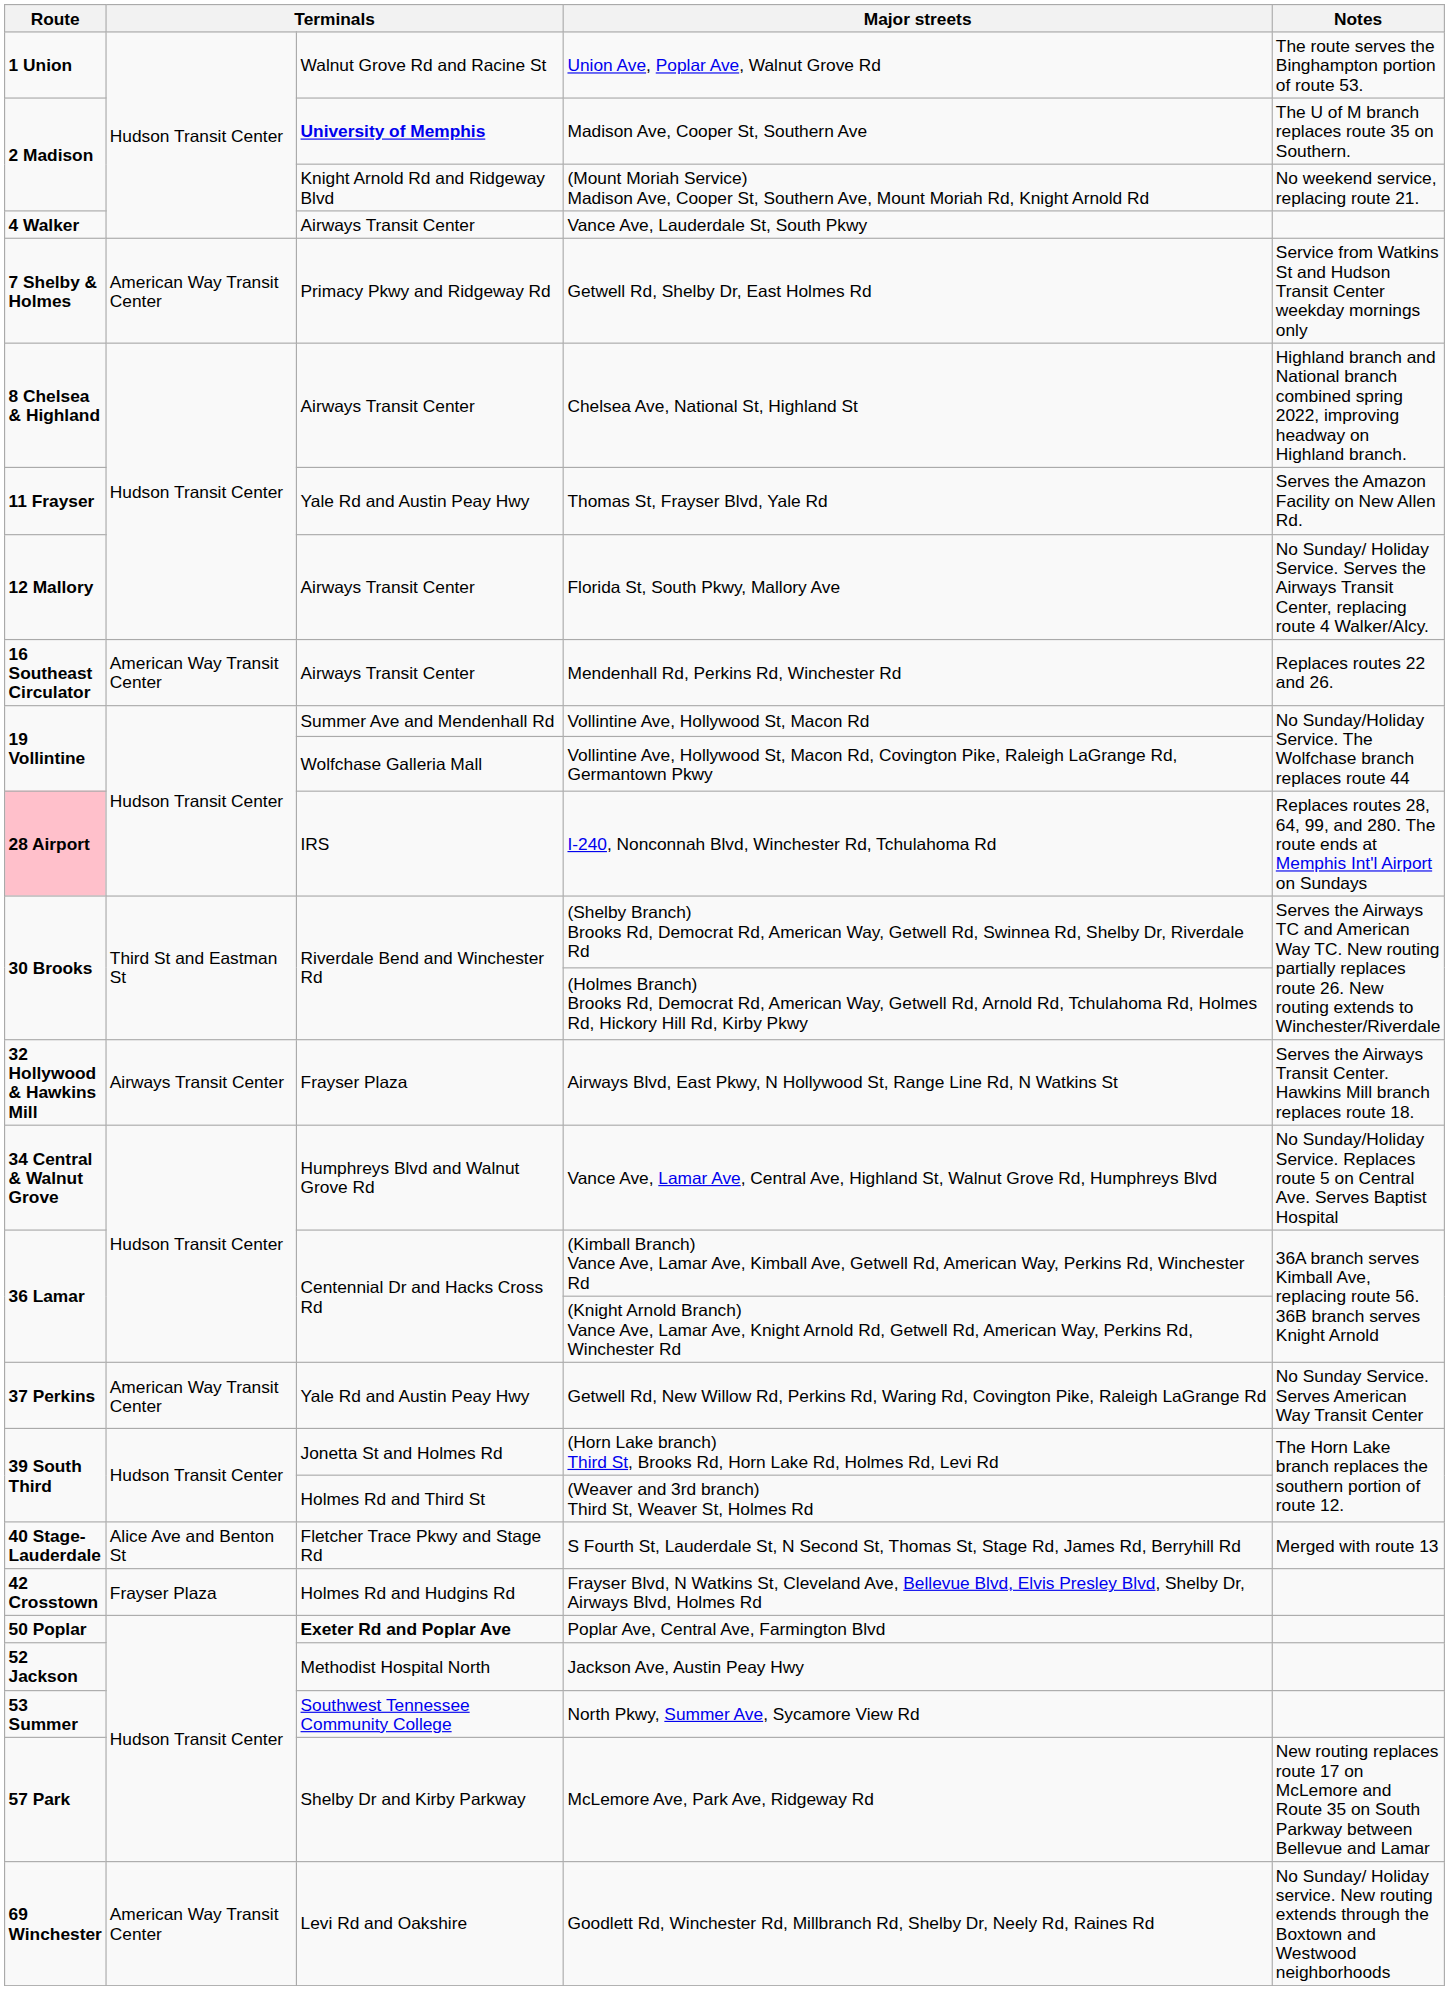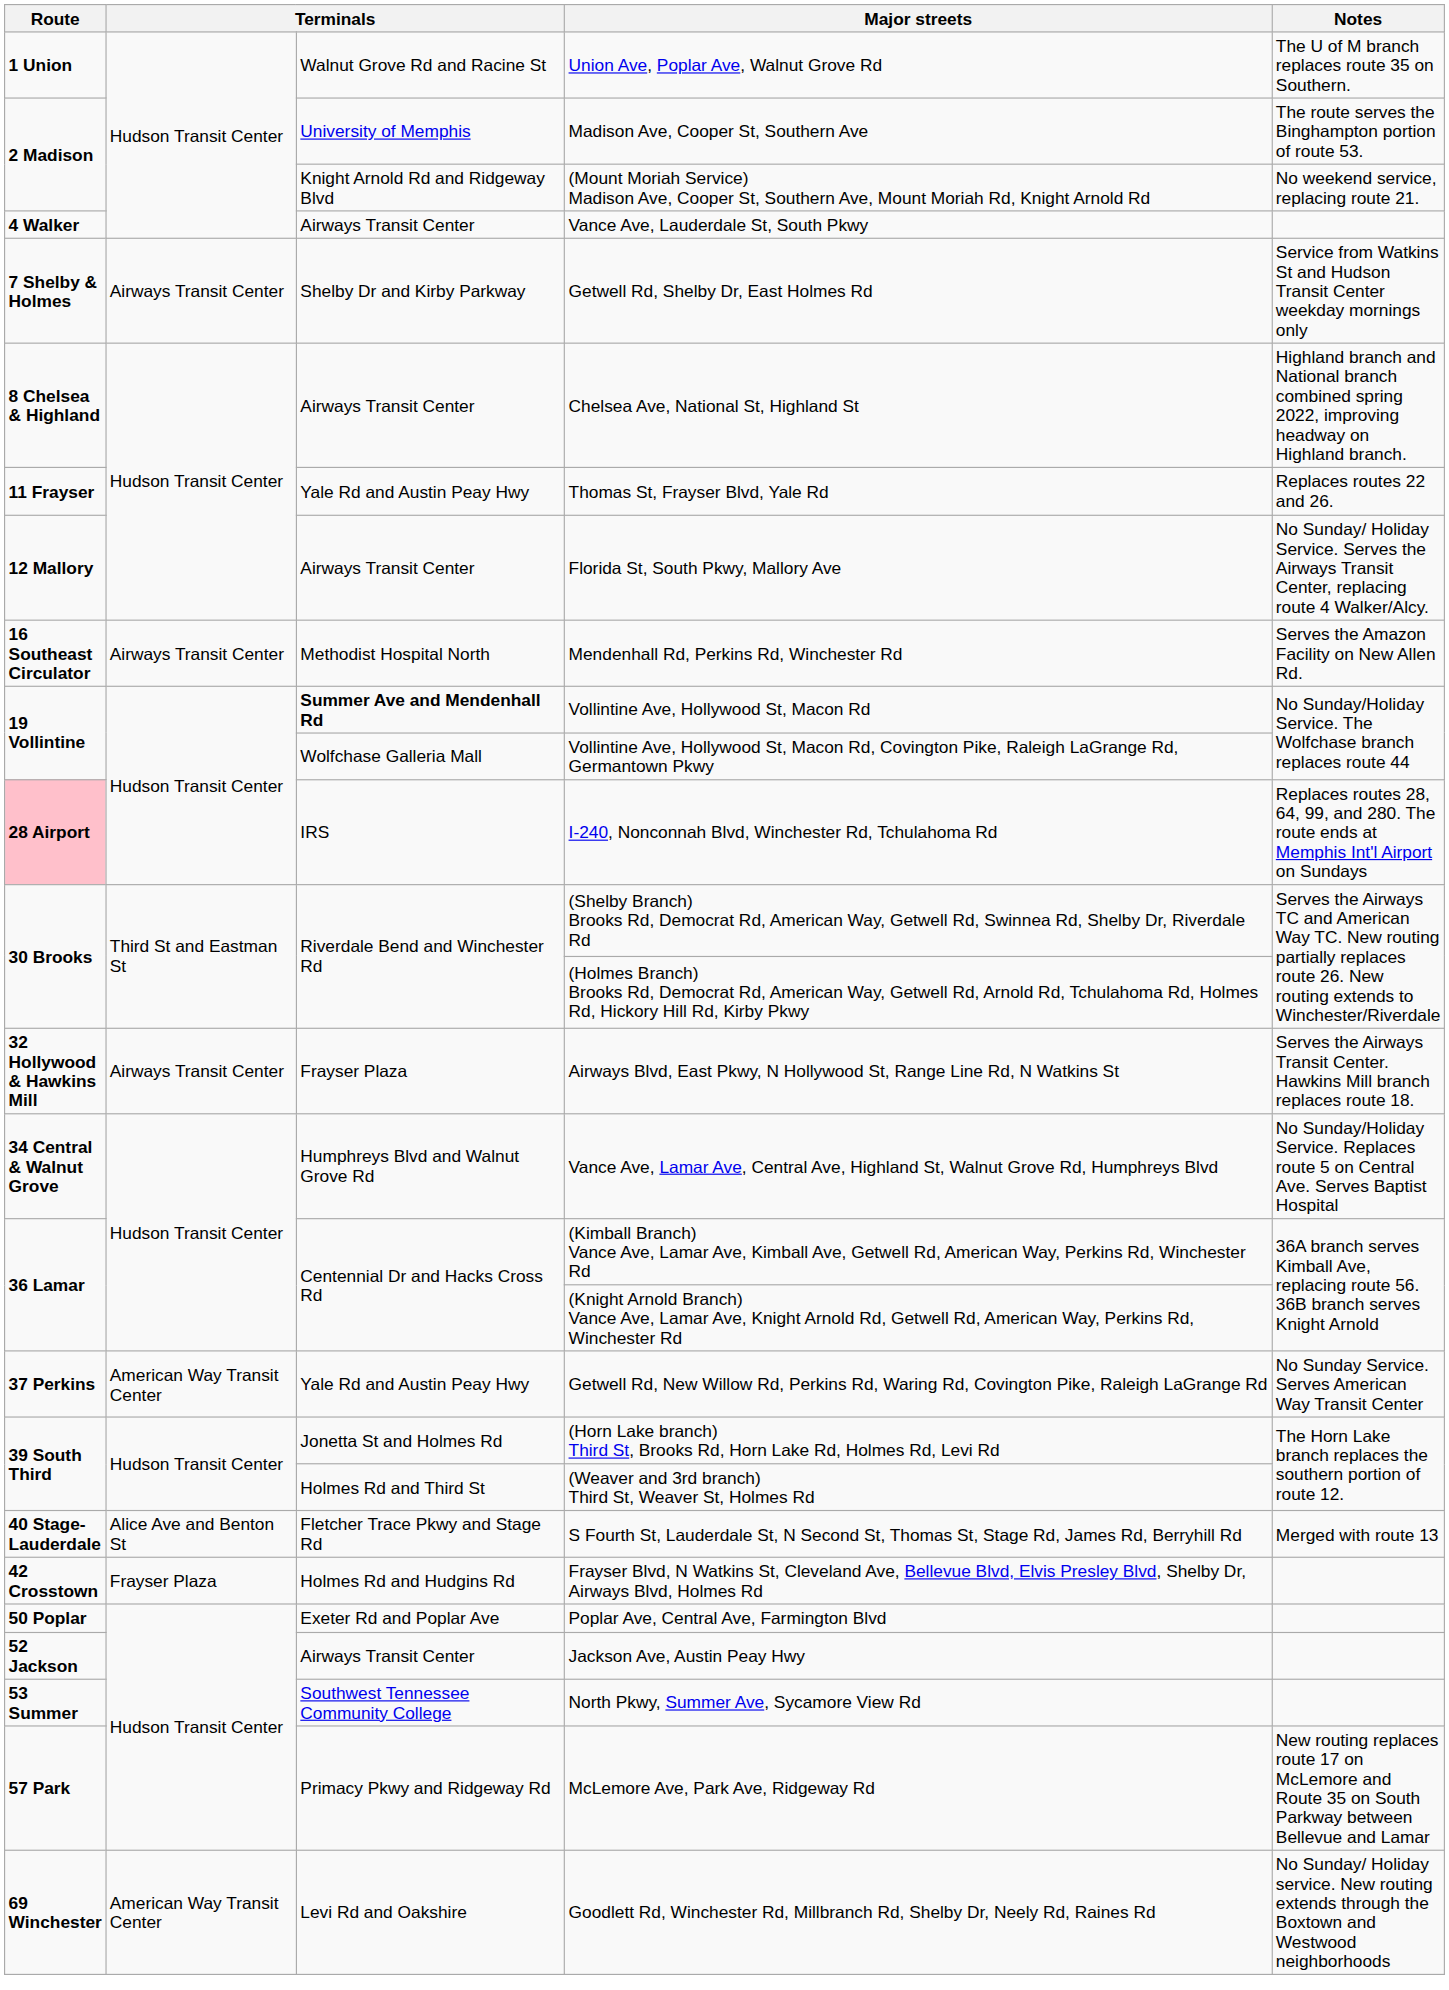 <table class="wikitable mw-collapsible mw-collapsed" width="100%" style="font-size: 0.95em">
 <tr>
 <th width="20"><strong>Route</strong></th>
 <th colspan="2">Terminals</th>
 <th>Major streets</th>
 <th width="100"><strong>Notes</strong></th>
 </tr>
 <tr>
 <td><strong>1</strong> <strong>Union</strong></td>
 <td rowspan="4">Hudson Transit Center</td>
 <td>Walnut Grove Rd and Racine St</td>
 <td><a href='#'>Union Ave</a>, <a href='#'>Poplar Ave</a>, Walnut Grove Rd</td>
-<td>The route serves the Binghampton portion of route 53.</td>
+<td>The U of M branch replaces route 35 on Southern.</td>
 </tr>
 <tr>
 <td rowspan="2"><strong>2 Madison</strong></td>
-<td><strong><a href='#'>University of Memphis</a></strong></td>
+<td><a href='#'>University of Memphis</a></td>
 <td>Madison Ave, Cooper St, Southern Ave</td>
-<td>The U of M branch replaces route 35 on Southern.</td>
+<td>The route serves the Binghampton portion of route 53.</td>
 </tr>
 <tr>
 <td>Knight Arnold Rd and Ridgeway Blvd</td>
 <td>(Mount Moriah Service)<br>Madison Ave, Cooper St, Southern Ave, Mount Moriah Rd, Knight Arnold Rd</td>
 <td>No weekend service, replacing route 21.</td>
 </tr>
 <tr>
 <td><strong>4 Walker</strong></td>
 <td>Airways Transit Center</td>
 <td>Vance Ave, Lauderdale St, South Pkwy</td>
 <td></td>
 </tr>
 <tr>
 <td><strong>7 Shelby & Holmes</strong></td>
-<td>American Way Transit Center</td>
-<td>Primacy Pkwy and Ridgeway Rd</td>
+<td>Airways Transit Center</td>
+<td>Shelby Dr and Kirby Parkway</td>
 <td>Getwell Rd, Shelby Dr, East Holmes Rd</td>
 <td>Service from Watkins St and Hudson Transit Center weekday mornings only</td>
 </tr>
 <tr>
 <td><strong>8 Chelsea & Highland</strong></td>
 <td rowspan="3">Hudson Transit Center</td>
 <td>Airways Transit Center</td>
 <td>Chelsea Ave, National St, Highland St</td>
 <td>Highland branch and National branch combined spring 2022, improving headway on Highland branch.</td>
 </tr>
 <tr>
 <td><strong>11 Frayser</strong></td>
 <td>Yale Rd and Austin Peay Hwy</td>
 <td>Thomas St, Frayser Blvd, Yale Rd</td>
-<td>Serves the Amazon Facility on New Allen Rd.</td>
+<td>Replaces routes 22 and 26.</td>
 </tr>
 <tr>
 <td><strong>12 Mallory</strong></td>
 <td>Airways Transit Center</td>
 <td>Florida St, South Pkwy, Mallory Ave</td>
 <td>No Sunday/ Holiday Service. Serves the Airways Transit Center, replacing route 4 Walker/Alcy.</td>
 </tr>
 <tr>
 <td><strong>16 Southeast Circulator</strong></td>
-<td>American Way Transit Center</td>
 <td>Airways Transit Center</td>
+<td>Methodist Hospital North</td>
 <td>Mendenhall Rd, Perkins Rd, Winchester Rd</td>
-<td>Replaces routes 22 and 26.</td>
+<td>Serves the Amazon Facility on New Allen Rd.</td>
 </tr>
 <tr>
 <td rowspan="2"><strong>19 Vollintine</strong></td>
 <td rowspan="3">Hudson Transit Center</td>
-<td>Summer Ave and Mendenhall Rd</td>
+<td><strong>Summer Ave and Mendenhall Rd</strong></td>
 <td>Vollintine Ave, Hollywood St, Macon Rd</td>
 <td rowspan="2">No Sunday/Holiday Service. The Wolfchase branch replaces route 44</td>
 </tr>
 <tr>
 <td>Wolfchase Galleria Mall</td>
 <td>Vollintine Ave, Hollywood St, Macon Rd, Covington Pike, Raleigh LaGrange Rd, Germantown Pkwy</td>
 </tr>
 <tr>
 <td style="background: pink;"><strong>28 Airport</strong></td>
 <td>IRS</td>
 <td><a href='#'>I-240</a>, Nonconnah Blvd, Winchester Rd, Tchulahoma Rd</td>
 <td>Replaces routes 28, 64, 99, and 280. The route ends at <a href='#'>Memphis Int'l Airport</a> on Sundays</td>
 </tr>
 <tr>
 <td rowspan="2"><strong>30 Brooks</strong></td>
 <td rowspan="2">Third St and Eastman St</td>
 <td rowspan="2">Riverdale Bend and Winchester Rd</td>
 <td>(Shelby Branch)<br>Brooks Rd, Democrat Rd, American Way, Getwell Rd, Swinnea Rd, Shelby Dr, Riverdale Rd</td>
 <td rowspan="2">Serves the Airways TC and American Way TC. New routing partially replaces route 26. New routing extends to Winchester/Riverdale</td>
 </tr>
 <tr>
 <td>(Holmes Branch)<br>Brooks Rd, Democrat Rd, American Way, Getwell Rd, Arnold Rd, Tchulahoma Rd, Holmes Rd, Hickory Hill Rd, Kirby Pkwy</td>
 </tr>
 <tr>
 <td><strong>32 Hollywood & Hawkins Mill</strong></td>
 <td>Airways Transit Center</td>
 <td>Frayser Plaza</td>
 <td>Airways Blvd, East Pkwy, N Hollywood St, Range Line Rd, N Watkins St</td>
 <td>Serves the Airways Transit Center. Hawkins Mill branch replaces route 18.</td>
 </tr>
 <tr>
 <td><strong>34 Central & Walnut Grove</strong></td>
 <td rowspan="3">Hudson Transit Center</td>
 <td>Humphreys Blvd and Walnut Grove Rd</td>
 <td>Vance Ave, <a href='#'>Lamar Ave</a>, Central Ave, Highland St, Walnut Grove Rd, Humphreys Blvd</td>
 <td>No Sunday/Holiday Service. Replaces route 5 on Central Ave. Serves Baptist Hospital</td>
 </tr>
 <tr>
 <td rowspan="2"><strong>36 Lamar</strong></td>
 <td rowspan="2">Centennial Dr and Hacks Cross Rd</td>
 <td>(Kimball Branch)<br>Vance Ave, Lamar Ave, Kimball Ave, Getwell Rd, American Way, Perkins Rd, Winchester Rd</td>
 <td rowspan="2">36A branch serves Kimball Ave, replacing route 56. 36B branch serves Knight Arnold</td>
 </tr>
 <tr>
 <td>(Knight Arnold Branch)<br>Vance Ave, Lamar Ave, Knight Arnold Rd, Getwell Rd, American Way, Perkins Rd, Winchester Rd</td>
 </tr>
 <tr>
 <td><strong>37 Perkins</strong></td>
 <td>American Way Transit Center</td>
 <td>Yale Rd and Austin Peay Hwy</td>
 <td>Getwell Rd, New Willow Rd, Perkins Rd, Waring Rd, Covington Pike, Raleigh LaGrange Rd</td>
 <td>No Sunday Service. Serves American Way Transit Center</td>
 </tr>
 <tr>
 <td rowspan="2"><strong>39 South Third</strong></td>
 <td rowspan="2">Hudson Transit Center</td>
 <td>Jonetta St and Holmes Rd</td>
 <td>(Horn Lake branch)<br><a href='#'>Third St</a>, Brooks Rd, Horn Lake Rd, Holmes Rd, Levi Rd</td>
 <td rowspan="2">The Horn Lake branch replaces the southern portion of route 12.</td>
 </tr>
 <tr>
 <td>Holmes Rd and Third St</td>
 <td>(Weaver and 3rd branch)<br>Third St, Weaver St, Holmes Rd</td>
 </tr>
 <tr>
 <td><strong>40 Stage-Lauderdale</strong></td>
 <td>Alice Ave and Benton St</td>
 <td>Fletcher Trace Pkwy and Stage Rd</td>
 <td>S Fourth St, Lauderdale St, N Second St, Thomas St, Stage Rd, James Rd, Berryhill Rd</td>
 <td>Merged with route 13</td>
 </tr>
 <tr>
 <td><strong>42 Crosstown</strong></td>
 <td>Frayser Plaza</td>
 <td>Holmes Rd and Hudgins Rd</td>
 <td>Frayser Blvd, N Watkins St, Cleveland Ave, <a href='#'>Bellevue Blvd, Elvis Presley Blvd</a>, Shelby Dr, Airways Blvd, Holmes Rd</td>
 <td></td>
 </tr>
 <tr>
 <td><strong>50 Poplar</strong></td>
 <td rowspan="4">Hudson Transit Center</td>
-<td><strong>Exeter Rd and Poplar Ave</strong></td>
+<td>Exeter Rd and Poplar Ave</td>
 <td>Poplar Ave, Central Ave, Farmington Blvd</td>
 <td></td>
 </tr>
 <tr>
 <td><strong>52 Jackson</strong></td>
-<td>Methodist Hospital North</td>
+<td>Airways Transit Center</td>
 <td>Jackson Ave, Austin Peay Hwy</td>
 <td></td>
 </tr>
 <tr>
 <td><strong>53 Summer</strong></td>
 <td><a href='#'>Southwest Tennessee Community College</a></td>
 <td>North Pkwy, <a href='#'>Summer Ave</a>, Sycamore View Rd</td>
 <td></td>
 </tr>
 <tr>
 <td><strong>57 Park</strong></td>
-<td>Shelby Dr and Kirby Parkway</td>
+<td>Primacy Pkwy and Ridgeway Rd</td>
 <td>McLemore Ave, Park Ave, Ridgeway Rd</td>
 <td>New routing replaces route 17 on McLemore and Route 35 on South Parkway between Bellevue and Lamar</td>
 </tr>
 <tr>
 <td><strong>69 Winchester</strong></td>
 <td>American Way Transit Center</td>
 <td>Levi Rd and Oakshire</td>
 <td>Goodlett Rd, Winchester Rd, Millbranch Rd, Shelby Dr, Neely Rd, Raines Rd</td>
 <td>No Sunday/ Holiday service. New routing extends through the Boxtown and Westwood neighborhoods</td>
 </tr>
 <tr>
 </tr>
 </table>
